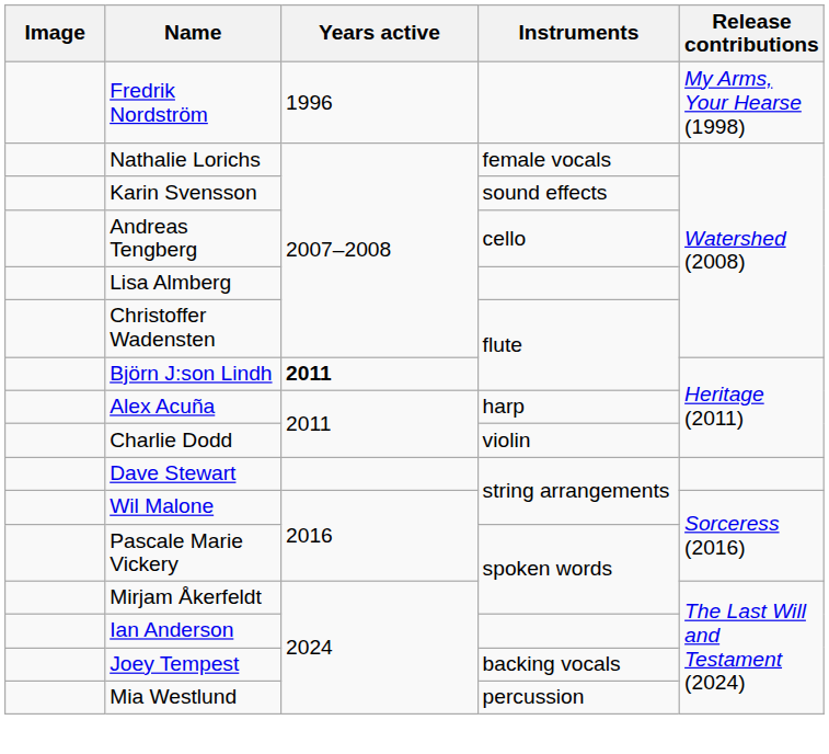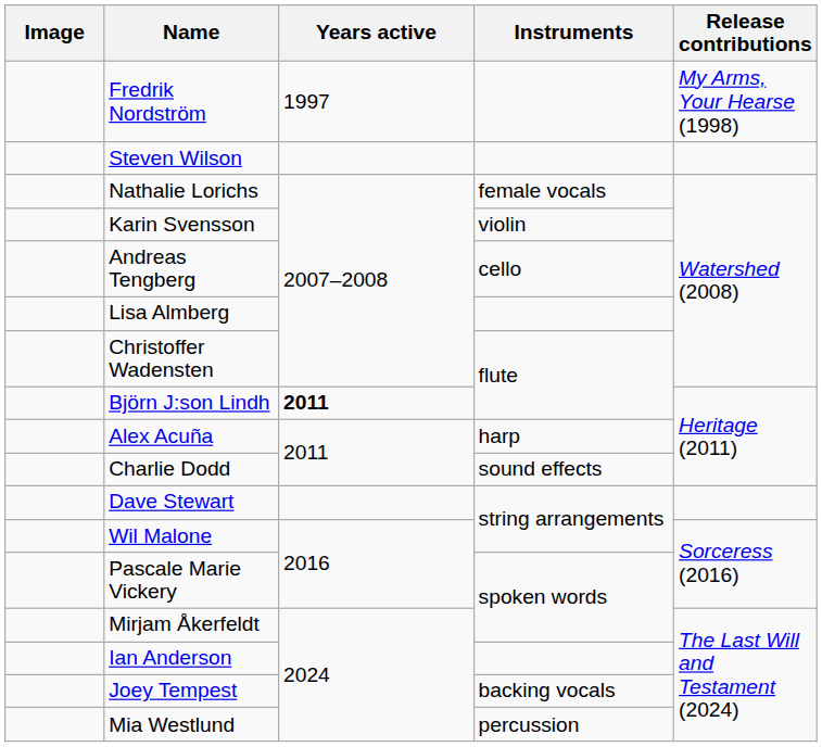 <table class="wikitable" border="1" width="100%">
 <tr>
 <th width="75">Image</th>
 <th width="140">Name</th>
 <th width="170">Years active</th>
 <th width="160">Instruments</th>
 <th>Release contributions</th>
 </tr>
 <tr>
 <td></td>
 <td><a href='#'>Fredrik Nordström</a></td>
-<td>1996</td>
+<td>1997</td>
 <td></td>
 <td><em><a href='#'>My Arms, Your Hearse</a></em> (1998)</td>
+</tr>
+<tr>
+<td></td>
+<td><a href='#'>Steven Wilson</a></td>
+<td></td>
+<td></td>
+<td></td>
 </tr>
 <tr>
 <td></td>
 <td>Nathalie Lorichs</td>
 <td rowspan="5">2007–2008</td>
 <td>female vocals</td>
 <td rowspan="5"><em><a href='#'>Watershed</a></em> (2008)</td>
 </tr>
 <tr>
 <td></td>
 <td>Karin Svensson</td>
-<td>sound effects</td>
+<td>violin</td>
 </tr>
 <tr>
 <td></td>
 <td>Andreas Tengberg</td>
 <td>cello</td>
 </tr>
 <tr>
 <td></td>
 <td>Lisa Almberg</td>
 <td></td>
 </tr>
 <tr>
 <td></td>
 <td>Christoffer Wadensten</td>
 <td rowspan="2">flute</td>
 </tr>
 <tr>
 <td></td>
 <td><a href='#'>Björn J:son Lindh</a></td>
 <td><strong>2011 </strong></td>
 <td rowspan="3"><em><a href='#'>Heritage</a></em> (2011)</td>
 </tr>
 <tr>
 <td></td>
 <td><a href='#'>Alex Acuña</a></td>
 <td rowspan="2">2011</td>
 <td>harp</td>
 </tr>
 <tr>
 <td></td>
 <td>Charlie Dodd</td>
-<td>violin</td>
+<td>sound effects</td>
 </tr>
 <tr>
 <td></td>
 <td><a href='#'>Dave Stewart</a></td>
 <td></td>
 <td rowspan="2">string arrangements</td>
 <td></td>
 </tr>
 <tr>
 <td></td>
 <td><a href='#'>Wil Malone</a></td>
 <td rowspan="2">2016</td>
 <td rowspan="2"><em><a href='#'>Sorceress</a></em> (2016)</td>
 </tr>
 <tr>
 <td></td>
 <td>Pascale Marie Vickery</td>
 <td rowspan="2">spoken words</td>
 </tr>
 <tr>
 <td></td>
 <td>Mirjam Åkerfeldt</td>
 <td rowspan="4">2024</td>
 <td rowspan="4"><em><a href='#'>The Last Will and Testament</a></em> (2024)</td>
 </tr>
 <tr>
 <td></td>
 <td><a href='#'>Ian Anderson</a></td>
 <td></td>
 </tr>
 <tr>
 <td></td>
 <td><a href='#'>Joey Tempest</a></td>
 <td>backing vocals</td>
 </tr>
 <tr>
 <td></td>
 <td>Mia Westlund</td>
 <td>percussion</td>
 </tr>
 </table>
